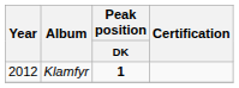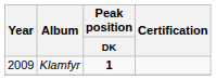 <table class="wikitable">
 <tr>
 <th width="33" rowspan="2" style="text-align:center;">Year</th>
 <th rowspan="2">Album</th>
 <th colspan="1">Peak <br>position</th>
 <th rowspan="2">Certification</th>
 </tr>
 <tr>
 <th align="center"><small>DK<br></small></th>
 </tr>
 <tr>
-<td align="center">2012</td>
+<td align="center">2009</td>
 <td><em>Klamfyr</em></td>
 <td align="center"><strong>1</strong></td>
 <td></td>
 </tr>
 <tr>
 </tr>
 </table>
